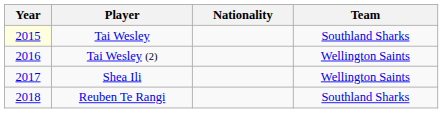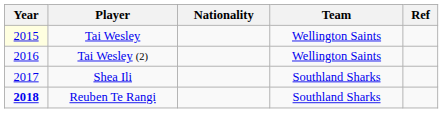 <table class="wikitable" style="width: 80%; text-align:center; font-size:90%">
 <tr>
 <th>Year</th>
 <th>Player</th>
 <th>Nationality</th>
 <th>Team</th>
+<th>Ref</th>
 </tr>
 <tr>
 <td style="background: lightyellow;"><a href='#'>2015</a></td>
 <td><a href='#'>Tai Wesley</a></td>
 <td></td>
-<td><a href='#'>Southland Sharks</a></td>
+<td><a href='#'>Wellington Saints</a></td>
+<td></td>
 </tr>
 <tr>
 <td><a href='#'>2016</a></td>
 <td><a href='#'>Tai Wesley</a> <small>(2)</small></td>
 <td></td>
 <td><a href='#'>Wellington Saints</a></td>
+<td></td>
 </tr>
 <tr>
 <td><a href='#'>2017</a></td>
 <td><a href='#'>Shea Ili</a></td>
 <td></td>
-<td><a href='#'>Wellington Saints</a></td>
+<td><a href='#'>Southland Sharks</a></td>
+<td></td>
 </tr>
 <tr>
-<td><a href='#'>2018</a></td>
+<td><strong><a href='#'>2018</a></strong></td>
 <td><a href='#'>Reuben Te Rangi</a></td>
 <td></td>
 <td><a href='#'>Southland Sharks</a></td>
+<td></td>
 </tr>
 </table>
